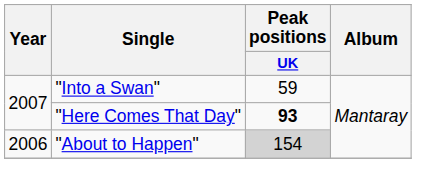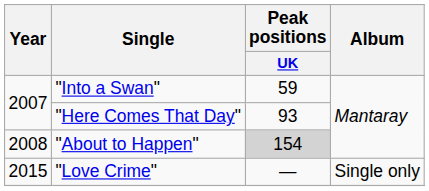 <table class="wikitable" style="text-align:center;">
 <tr>
 <th rowspan="2">Year</th>
 <th rowspan="2">Single</th>
 <th>Peak positions</th>
 <th rowspan="2">Album</th>
 </tr>
 <tr style="font-size:smaller;">
 <th style="width:60px;"><a href='#'>UK</a><br></th>
 </tr>
 <tr>
 <td rowspan="2">2007</td>
 <td style="text-align:left;">"<a href='#'>Into a Swan</a>"</td>
 <td>59</td>
 <td style="text-align:left;" rowspan="3"><em>Mantaray</em></td>
 </tr>
 <tr>
 <td style="text-align:left;">"<a href='#'>Here Comes That Day</a>"</td>
-<td><strong>93</strong></td>
+<td>93</td>
 </tr>
 <tr>
-<td>2006</td>
+<td>2008</td>
 <td style="text-align:left;">"<a href='#'>About to Happen</a>"</td>
 <td style="background: lightgrey;">154</td>
 </tr>
 <tr>
+<td rowspan="1">2015</td>
+<td style="text-align:left;">"<a href='#'>Love Crime</a>"</td>
+<td>—</td>
+<td style="text-align:left;" rowspan="1">Single only</td>
+</tr>
+<tr>
 </tr>
 </table>
